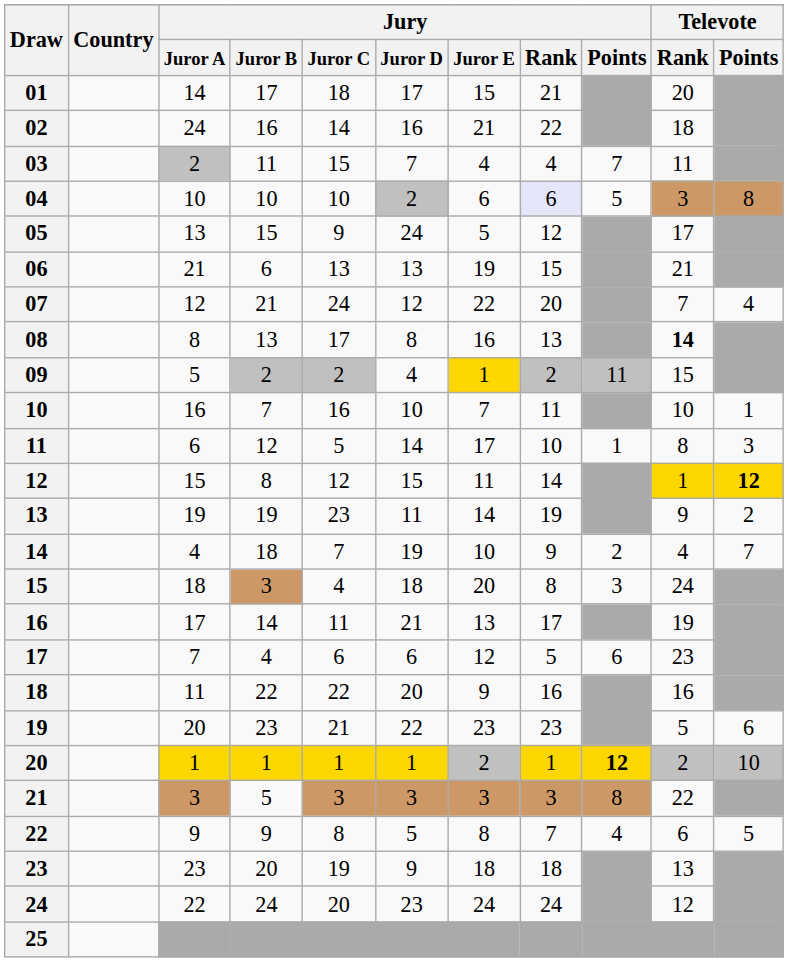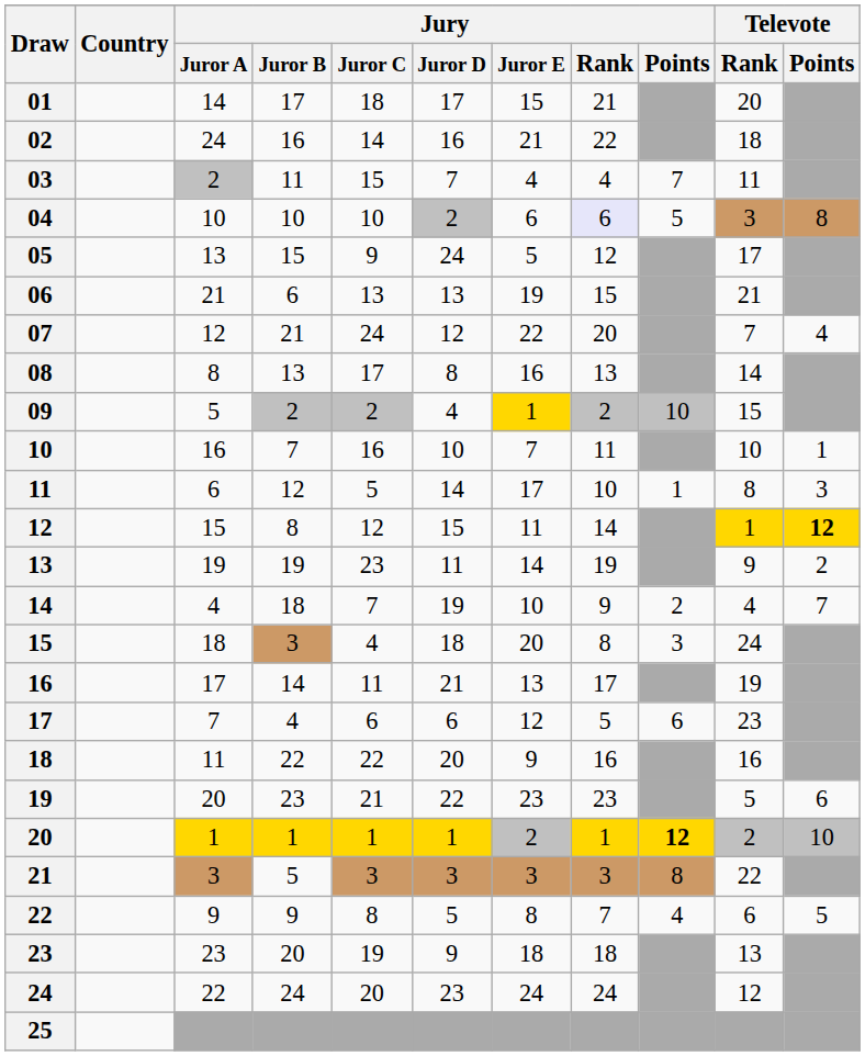 <table class="sortable wikitable collapsible plainrowheaders" style="text-align:center;">
 <tr>
 </tr>
 <tr>
 <th scope="col" rowspan="2">Draw</th>
 <th scope="col" rowspan="2">Country</th>
 <th scope="col" colspan="7">Jury</th>
 <th scope="col" colspan="2">Televote</th>
 </tr>
 <tr>
 <th scope="col"><small>Juror A</small></th>
 <th scope="col"><small>Juror B</small></th>
 <th scope="col"><small>Juror C</small></th>
 <th scope="col"><small>Juror D</small></th>
 <th scope="col"><small>Juror E</small></th>
 <th scope="col">Rank</th>
 <th scope="col">Points</th>
 <th scope="col">Rank</th>
 <th scope="col">Points</th>
 </tr>
 <tr>
 <th scope="row" style="text-align:center;">01</th>
 <td style="text-align:left;"></td>
 <td>14</td>
 <td>17</td>
 <td>18</td>
 <td>17</td>
 <td>15</td>
 <td>21</td>
 <td style="background:#AAAAAA;"></td>
 <td>20</td>
 <td style="background:#AAAAAA;"></td>
 </tr>
 <tr>
 <th scope="row" style="text-align:center;">02</th>
 <td style="text-align:left;"></td>
 <td>24</td>
 <td>16</td>
 <td>14</td>
 <td>16</td>
 <td>21</td>
 <td>22</td>
 <td style="background:#AAAAAA;"></td>
 <td>18</td>
 <td style="background:#AAAAAA;"></td>
 </tr>
 <tr>
 <th scope="row" style="text-align:center;">03</th>
 <td style="text-align:left;"></td>
 <td style="background:silver;">2</td>
 <td>11</td>
 <td>15</td>
 <td>7</td>
 <td>4</td>
 <td>4</td>
 <td>7</td>
 <td>11</td>
 <td style="background:#AAAAAA;"></td>
 </tr>
 <tr>
 <th scope="row" style="text-align:center;">04</th>
 <td style="text-align:left;"></td>
 <td>10</td>
 <td>10</td>
 <td>10</td>
 <td style="background:silver;">2</td>
 <td>6</td>
 <td style="background: lavender;">6</td>
 <td>5</td>
 <td style="background:#CC9966;">3</td>
 <td style="background:#CC9966;">8</td>
 </tr>
 <tr>
 <th scope="row" style="text-align:center;">05</th>
 <td style="text-align:left;"></td>
 <td>13</td>
 <td>15</td>
 <td>9</td>
 <td>24</td>
 <td>5</td>
 <td>12</td>
 <td style="background:#AAAAAA;"></td>
 <td>17</td>
 <td style="background:#AAAAAA;"></td>
 </tr>
 <tr>
 <th scope="row" style="text-align:center;">06</th>
 <td style="text-align:left;"></td>
 <td>21</td>
 <td>6</td>
 <td>13</td>
 <td>13</td>
 <td>19</td>
 <td>15</td>
 <td style="background:#AAAAAA;"></td>
 <td>21</td>
 <td style="background:#AAAAAA;"></td>
 </tr>
 <tr>
 <th scope="row" style="text-align:center;">07</th>
 <td style="text-align:left;"></td>
 <td>12</td>
 <td>21</td>
 <td>24</td>
 <td>12</td>
 <td>22</td>
 <td>20</td>
 <td style="background:#AAAAAA;"></td>
 <td>7</td>
 <td>4</td>
 </tr>
 <tr>
 <th scope="row" style="text-align:center;">08</th>
 <td style="text-align:left;"></td>
 <td>8</td>
 <td>13</td>
 <td>17</td>
 <td>8</td>
 <td>16</td>
 <td>13</td>
 <td style="background:#AAAAAA;"></td>
-<td><strong>14</strong></td>
+<td>14</td>
 <td style="background:#AAAAAA;"></td>
 </tr>
 <tr>
 <th scope="row" style="text-align:center;">09</th>
 <td style="text-align:left;"></td>
 <td>5</td>
 <td style="background:silver;">2</td>
 <td style="background:silver;">2</td>
 <td>4</td>
 <td style="background:gold;">1</td>
 <td style="background:silver;">2</td>
-<td style="background:silver;">11</td>
+<td style="background:silver;">10</td>
 <td>15</td>
 <td style="background:#AAAAAA;"></td>
 </tr>
 <tr>
 <th scope="row" style="text-align:center;">10</th>
 <td style="text-align:left;"></td>
 <td>16</td>
 <td>7</td>
 <td>16</td>
 <td>10</td>
 <td>7</td>
 <td>11</td>
 <td style="background:#AAAAAA;"></td>
 <td>10</td>
 <td>1</td>
 </tr>
 <tr>
 <th scope="row" style="text-align:center;">11</th>
 <td style="text-align:left;"></td>
 <td>6</td>
 <td>12</td>
 <td>5</td>
 <td>14</td>
 <td>17</td>
 <td>10</td>
 <td>1</td>
 <td>8</td>
 <td>3</td>
 </tr>
 <tr>
 <th scope="row" style="text-align:center;">12</th>
 <td style="text-align:left;"></td>
 <td>15</td>
 <td>8</td>
 <td>12</td>
 <td>15</td>
 <td>11</td>
 <td>14</td>
 <td style="background:#AAAAAA;"></td>
 <td style="background:gold;">1</td>
 <td style="background:gold;"><strong>12</strong></td>
 </tr>
 <tr>
 <th scope="row" style="text-align:center;">13</th>
 <td style="text-align:left;"></td>
 <td>19</td>
 <td>19</td>
 <td>23</td>
 <td>11</td>
 <td>14</td>
 <td>19</td>
 <td style="background:#AAAAAA;"></td>
 <td>9</td>
 <td>2</td>
 </tr>
 <tr>
 <th scope="row" style="text-align:center;">14</th>
 <td style="text-align:left;"></td>
 <td>4</td>
 <td>18</td>
 <td>7</td>
 <td>19</td>
 <td>10</td>
 <td>9</td>
 <td>2</td>
 <td>4</td>
 <td>7</td>
 </tr>
 <tr>
 <th scope="row" style="text-align:center;">15</th>
 <td style="text-align:left;"></td>
 <td>18</td>
 <td style="background:#CC9966;">3</td>
 <td>4</td>
 <td>18</td>
 <td>20</td>
 <td>8</td>
 <td>3</td>
 <td>24</td>
 <td style="background:#AAAAAA;"></td>
 </tr>
 <tr>
 <th scope="row" style="text-align:center;">16</th>
 <td style="text-align:left;"></td>
 <td>17</td>
 <td>14</td>
 <td>11</td>
 <td>21</td>
 <td>13</td>
 <td>17</td>
 <td style="background:#AAAAAA;"></td>
 <td>19</td>
 <td style="background:#AAAAAA;"></td>
 </tr>
 <tr>
 <th scope="row" style="text-align:center;">17</th>
 <td style="text-align:left;"></td>
 <td>7</td>
 <td>4</td>
 <td>6</td>
 <td>6</td>
 <td>12</td>
 <td>5</td>
 <td>6</td>
 <td>23</td>
 <td style="background:#AAAAAA;"></td>
 </tr>
 <tr>
 <th scope="row" style="text-align:center;">18</th>
 <td style="text-align:left;"></td>
 <td>11</td>
 <td>22</td>
 <td>22</td>
 <td>20</td>
 <td>9</td>
 <td>16</td>
 <td style="background:#AAAAAA;"></td>
 <td>16</td>
 <td style="background:#AAAAAA;"></td>
 </tr>
 <tr>
 <th scope="row" style="text-align:center;">19</th>
 <td style="text-align:left;"></td>
 <td>20</td>
 <td>23</td>
 <td>21</td>
 <td>22</td>
 <td>23</td>
 <td>23</td>
 <td style="background:#AAAAAA;"></td>
 <td>5</td>
 <td>6</td>
 </tr>
 <tr>
 <th scope="row" style="text-align:center;">20</th>
 <td style="text-align:left;"></td>
 <td style="background:gold;">1</td>
 <td style="background:gold;">1</td>
 <td style="background:gold;">1</td>
 <td style="background:gold;">1</td>
 <td style="background:silver;">2</td>
 <td style="background:gold;">1</td>
 <td style="background:gold;"><strong>12</strong></td>
 <td style="background:silver;">2</td>
 <td style="background:silver;">10</td>
 </tr>
 <tr>
 <th scope="row" style="text-align:center;">21</th>
 <td style="text-align:left;"></td>
 <td style="background:#CC9966;">3</td>
 <td>5</td>
 <td style="background:#CC9966;">3</td>
 <td style="background:#CC9966;">3</td>
 <td style="background:#CC9966;">3</td>
 <td style="background:#CC9966;">3</td>
 <td style="background:#CC9966;">8</td>
 <td>22</td>
 <td style="background:#AAAAAA;"></td>
 </tr>
 <tr>
 <th scope="row" style="text-align:center;">22</th>
 <td style="text-align:left;"></td>
 <td>9</td>
 <td>9</td>
 <td>8</td>
 <td>5</td>
 <td>8</td>
 <td>7</td>
 <td>4</td>
 <td>6</td>
 <td>5</td>
 </tr>
 <tr>
 <th scope="row" style="text-align:center;">23</th>
 <td style="text-align:left;"></td>
 <td>23</td>
 <td>20</td>
 <td>19</td>
 <td>9</td>
 <td>18</td>
 <td>18</td>
 <td style="background:#AAAAAA;"></td>
 <td>13</td>
 <td style="background:#AAAAAA;"></td>
 </tr>
 <tr>
 <th scope="row" style="text-align:center;">24</th>
 <td style="text-align:left;"></td>
 <td>22</td>
 <td>24</td>
 <td>20</td>
 <td>23</td>
 <td>24</td>
 <td>24</td>
 <td style="background:#AAAAAA;"></td>
 <td>12</td>
 <td style="background:#AAAAAA;"></td>
 </tr>
 <tr class="sortbottom">
 <th scope="row" style="text-align:center;">25</th>
 <td style="text-align:left;"></td>
 <td style="background:#AAAAAA;"></td>
 <td style="background:#AAAAAA;"></td>
 <td style="background:#AAAAAA;"></td>
 <td style="background:#AAAAAA;"></td>
 <td style="background:#AAAAAA;"></td>
 <td style="background:#AAAAAA;"></td>
 <td style="background:#AAAAAA;"></td>
 <td style="background:#AAAAAA;"></td>
 <td style="background:#AAAAAA;"></td>
 </tr>
 </table>
